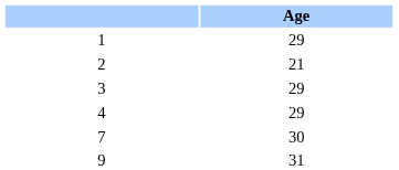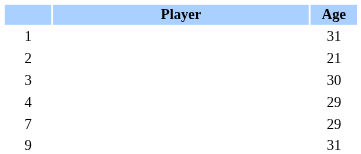 <table class="sortable" border="0" cellspacing="2" cellpadding="2">
 <tr style="background-color:#AAD0FF">
 <th width=8%></th>
+<th width=44%>Player</th>
 <th width=8%>Age</th>
 </tr>
 <tr>
 <td style="text-align: center;">1</td>
-<td style="text-align: center;">29</td>
+<td></td>
+<td style="text-align: center;">31</td>
 </tr>
 <tr>
 <td style="text-align: center;">2</td>
+<td></td>
 <td style="text-align: center;">21</td>
 </tr>
 <tr>
 <td style="text-align: center;">3</td>
-<td style="text-align: center;">29</td>
+<td></td>
+<td style="text-align: center;">30</td>
 </tr>
 <tr>
 <td style="text-align: center;">4</td>
+<td></td>
 <td style="text-align: center;">29</td>
 </tr>
 <tr>
 <td style="text-align: center;">7</td>
-<td style="text-align: center;">30</td>
+<td></td>
+<td style="text-align: center;">29</td>
 </tr>
 <tr>
 <td style="text-align: center;">9</td>
+<td></td>
 <td style="text-align: center;">31</td>
 </tr>
 </table>
